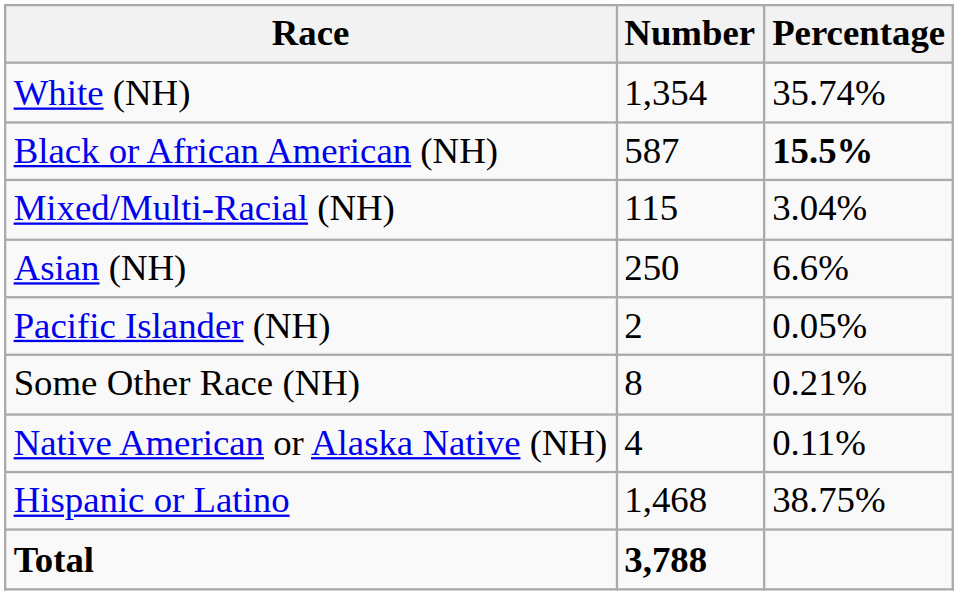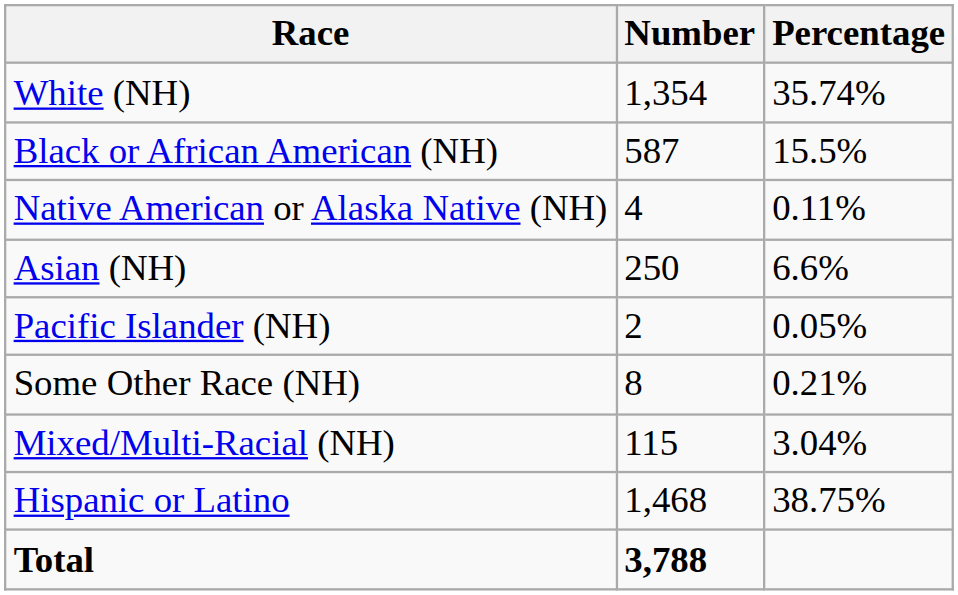 <table class="wikitable">
 <tr>
 <th>Race</th>
 <th>Number</th>
 <th>Percentage</th>
 </tr>
 <tr>
 <td><a href='#'>White</a> (NH)</td>
 <td>1,354</td>
 <td>35.74%</td>
 </tr>
 <tr>
 <td><a href='#'>Black or African American</a> (NH)</td>
 <td>587</td>
-<td><strong>15.5%</strong></td>
+<td>15.5%</td>
 </tr>
 <tr>
-<td><a href='#'>Mixed/Multi-Racial</a> (NH)</td>
-<td>115</td>
-<td>3.04%</td>
+<td><a href='#'>Native American</a> or <a href='#'>Alaska Native</a> (NH)</td>
+<td>4</td>
+<td>0.11%</td>
 </tr>
 <tr>
 <td><a href='#'>Asian</a> (NH)</td>
 <td>250</td>
 <td>6.6%</td>
 </tr>
 <tr>
 <td><a href='#'>Pacific Islander</a> (NH)</td>
 <td>2</td>
 <td>0.05%</td>
 </tr>
 <tr>
 <td>Some Other Race (NH)</td>
 <td>8</td>
 <td>0.21%</td>
 </tr>
 <tr>
-<td><a href='#'>Native American</a> or <a href='#'>Alaska Native</a> (NH)</td>
-<td>4</td>
-<td>0.11%</td>
+<td><a href='#'>Mixed/Multi-Racial</a> (NH)</td>
+<td>115</td>
+<td>3.04%</td>
 </tr>
 <tr>
 <td><a href='#'>Hispanic or Latino</a></td>
 <td>1,468</td>
 <td>38.75%</td>
 </tr>
 <tr>
 <td><strong>Total</strong></td>
 <td><strong>3,788</strong></td>
 <td></td>
 </tr>
 </table>
